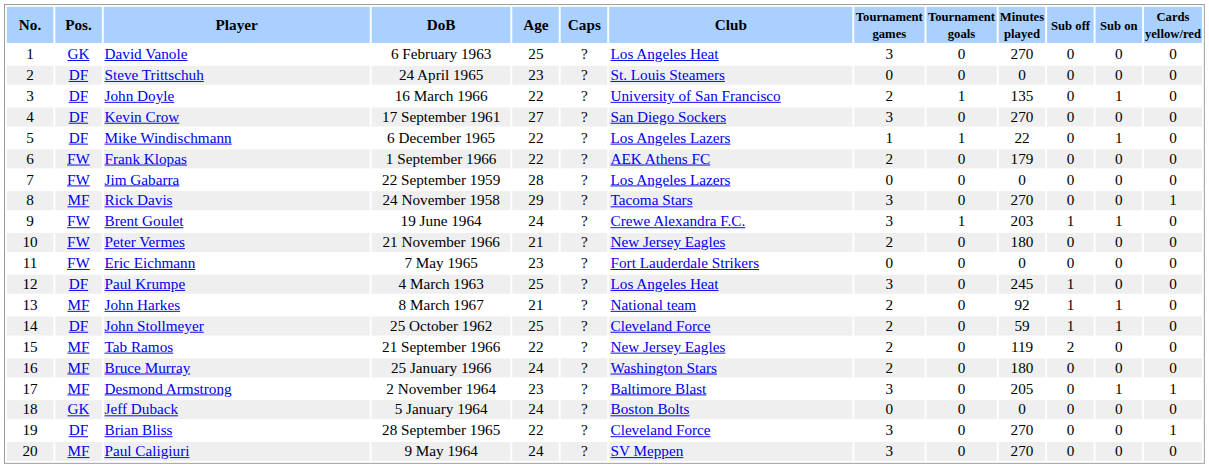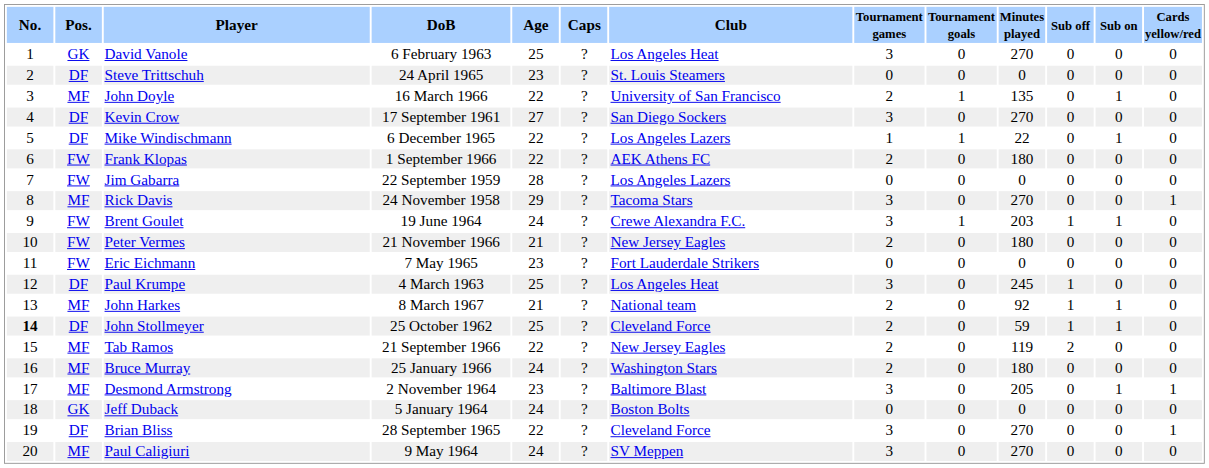 <table border="0" width="100%" style="border: 1px solid #999; background-color:#FFFFFF; text-align:center">
 <tr align="center" bgcolor="#AAD0FF">
 <th width=4%>No.</th>
 <th width=4%>Pos.</th>
 <th width=23%>Player</th>
 <th width=12%>DoB</th>
 <th width=4%>Age</th>
 <th width=4%>Caps</th>
 <th width=21%>Club</th>
 <th width=6%><small>Tournament<br>games</small></th>
 <th width=6%><small>Tournament<br>goals</small></th>
 <th width=4%><small>Minutes<br>played</small></th>
 <th width=4%><small>Sub off</small></th>
 <th width=4%><small>Sub on</small></th>
 <th width=4%><small>Cards<br>yellow/red</small></th>
 </tr>
 <tr>
 <td>1</td>
 <td><a href='#'>GK</a></td>
 <td align="left"><a href='#'>David Vanole</a></td>
 <td>6 February 1963</td>
 <td>25</td>
 <td>?</td>
 <td align="left"> <a href='#'>Los Angeles Heat</a></td>
 <td>3</td>
 <td>0</td>
 <td>270</td>
 <td>0</td>
 <td>0</td>
 <td>0</td>
 </tr>
 <tr bgcolor="#EFEFEF">
 <td>2</td>
 <td><a href='#'>DF</a></td>
 <td align="left"><a href='#'>Steve Trittschuh</a></td>
 <td>24 April 1965</td>
 <td>23</td>
 <td>?</td>
 <td align="left"> <a href='#'>St. Louis Steamers</a></td>
 <td>0</td>
 <td>0</td>
 <td>0</td>
 <td>0</td>
 <td>0</td>
 <td>0</td>
 </tr>
 <tr>
 <td>3</td>
-<td><a href='#'>DF</a></td>
+<td><a href='#'>MF</a></td>
 <td align="left"><a href='#'>John Doyle</a></td>
 <td>16 March 1966</td>
 <td>22</td>
 <td>?</td>
 <td align="left"> <a href='#'>University of San Francisco</a></td>
 <td>2</td>
 <td>1</td>
 <td>135</td>
 <td>0</td>
 <td>1</td>
 <td>0</td>
 </tr>
 <tr bgcolor="#EFEFEF">
 <td>4</td>
 <td><a href='#'>DF</a></td>
 <td align="left"><a href='#'>Kevin Crow</a></td>
 <td>17 September 1961</td>
 <td>27</td>
 <td>?</td>
 <td align="left"> <a href='#'>San Diego Sockers</a></td>
 <td>3</td>
 <td>0</td>
 <td>270</td>
 <td>0</td>
 <td>0</td>
 <td>0</td>
 </tr>
 <tr>
 <td>5</td>
 <td><a href='#'>DF</a></td>
 <td align="left"><a href='#'>Mike Windischmann</a></td>
 <td>6 December 1965</td>
 <td>22</td>
 <td>?</td>
 <td align="left"> <a href='#'>Los Angeles Lazers</a></td>
 <td>1</td>
 <td>1</td>
 <td>22</td>
 <td>0</td>
 <td>1</td>
 <td>0</td>
 </tr>
 <tr bgcolor="#EFEFEF">
 <td>6</td>
 <td><a href='#'>FW</a></td>
 <td align="left"><a href='#'>Frank Klopas</a></td>
 <td>1 September 1966</td>
 <td>22</td>
 <td>?</td>
 <td align="left"> <a href='#'>AEK Athens FC</a></td>
 <td>2</td>
 <td>0</td>
-<td>179</td>
+<td>180</td>
 <td>0</td>
 <td>0</td>
 <td>0</td>
 </tr>
 <tr>
 <td>7</td>
 <td><a href='#'>FW</a></td>
 <td align="left"><a href='#'>Jim Gabarra</a></td>
 <td>22 September 1959</td>
 <td>28</td>
 <td>?</td>
 <td align="left"> <a href='#'>Los Angeles Lazers</a></td>
 <td>0</td>
 <td>0</td>
 <td>0</td>
 <td>0</td>
 <td>0</td>
 <td>0</td>
 </tr>
 <tr bgcolor="#EFEFEF">
 <td>8</td>
 <td><a href='#'>MF</a></td>
 <td align="left"><a href='#'>Rick Davis</a></td>
 <td>24 November 1958</td>
 <td>29</td>
 <td>?</td>
 <td align="left"> <a href='#'>Tacoma Stars</a></td>
 <td>3</td>
 <td>0</td>
 <td>270</td>
 <td>0</td>
 <td>0</td>
 <td>1</td>
 </tr>
 <tr>
 <td>9</td>
 <td><a href='#'>FW</a></td>
 <td align="left"><a href='#'>Brent Goulet</a></td>
 <td>19 June 1964</td>
 <td>24</td>
 <td>?</td>
 <td align="left"> <a href='#'>Crewe Alexandra F.C.</a></td>
 <td>3</td>
 <td>1</td>
 <td>203</td>
 <td>1</td>
 <td>1</td>
 <td>0</td>
 </tr>
 <tr bgcolor="#EFEFEF">
 <td>10</td>
 <td><a href='#'>FW</a></td>
 <td align="left"><a href='#'>Peter Vermes</a></td>
 <td>21 November 1966</td>
 <td>21</td>
 <td>?</td>
 <td align="left"> <a href='#'>New Jersey Eagles</a></td>
 <td>2</td>
 <td>0</td>
 <td>180</td>
 <td>0</td>
 <td>0</td>
 <td>0</td>
 </tr>
 <tr>
 <td>11</td>
 <td><a href='#'>FW</a></td>
 <td align="left"><a href='#'>Eric Eichmann</a></td>
 <td>7 May 1965</td>
 <td>23</td>
 <td>?</td>
 <td align="left"> <a href='#'>Fort Lauderdale Strikers</a></td>
 <td>0</td>
 <td>0</td>
 <td>0</td>
 <td>0</td>
 <td>0</td>
 <td>0</td>
 </tr>
 <tr bgcolor="#EFEFEF">
 <td>12</td>
 <td><a href='#'>DF</a></td>
 <td align="left"><a href='#'>Paul Krumpe</a></td>
 <td>4 March 1963</td>
 <td>25</td>
 <td>?</td>
 <td align="left"> <a href='#'>Los Angeles Heat</a></td>
 <td>3</td>
 <td>0</td>
 <td>245</td>
 <td>1</td>
 <td>0</td>
 <td>0</td>
 </tr>
 <tr>
 <td>13</td>
 <td><a href='#'>MF</a></td>
 <td align="left"><a href='#'>John Harkes</a></td>
 <td>8 March 1967</td>
 <td>21</td>
 <td>?</td>
 <td align="left"> <a href='#'>National team</a></td>
 <td>2</td>
 <td>0</td>
 <td>92</td>
 <td>1</td>
 <td>1</td>
 <td>0</td>
 </tr>
 <tr bgcolor="#EFEFEF">
-<td>14</td>
+<td><strong>14</strong></td>
 <td><a href='#'>DF</a></td>
 <td align="left"><a href='#'>John Stollmeyer</a></td>
 <td>25 October 1962</td>
 <td>25</td>
 <td>?</td>
 <td align="left"> <a href='#'>Cleveland Force</a></td>
 <td>2</td>
 <td>0</td>
 <td>59</td>
 <td>1</td>
 <td>1</td>
 <td>0</td>
 </tr>
 <tr>
 <td>15</td>
 <td><a href='#'>MF</a></td>
 <td align="left"><a href='#'>Tab Ramos</a></td>
 <td>21 September 1966</td>
 <td>22</td>
 <td>?</td>
 <td align="left"> <a href='#'>New Jersey Eagles</a></td>
 <td>2</td>
 <td>0</td>
 <td>119</td>
 <td>2</td>
 <td>0</td>
 <td>0</td>
 </tr>
 <tr bgcolor="#EFEFEF">
 <td>16</td>
 <td><a href='#'>MF</a></td>
 <td align="left"><a href='#'>Bruce Murray</a></td>
 <td>25 January 1966</td>
 <td>24</td>
 <td>?</td>
 <td align="left"> <a href='#'>Washington Stars</a></td>
 <td>2</td>
 <td>0</td>
 <td>180</td>
 <td>0</td>
 <td>0</td>
 <td>0</td>
 </tr>
 <tr>
 <td>17</td>
 <td><a href='#'>MF</a></td>
 <td align="left"><a href='#'>Desmond Armstrong</a></td>
 <td>2 November 1964</td>
 <td>23</td>
 <td>?</td>
 <td align="left"> <a href='#'>Baltimore Blast</a></td>
 <td>3</td>
 <td>0</td>
 <td>205</td>
 <td>0</td>
 <td>1</td>
 <td>1</td>
 </tr>
 <tr bgcolor="#EFEFEF">
 <td>18</td>
 <td><a href='#'>GK</a></td>
 <td align="left"><a href='#'>Jeff Duback</a></td>
 <td>5 January 1964</td>
 <td>24</td>
 <td>?</td>
 <td align="left"> <a href='#'>Boston Bolts</a></td>
 <td>0</td>
 <td>0</td>
 <td>0</td>
 <td>0</td>
 <td>0</td>
 <td>0</td>
 </tr>
 <tr>
 <td>19</td>
 <td><a href='#'>DF</a></td>
 <td align="left"><a href='#'>Brian Bliss</a></td>
 <td>28 September 1965</td>
 <td>22</td>
 <td>?</td>
 <td align="left"> <a href='#'>Cleveland Force</a></td>
 <td>3</td>
 <td>0</td>
 <td>270</td>
 <td>0</td>
 <td>0</td>
 <td>1</td>
 </tr>
 <tr bgcolor="#EFEFEF">
 <td>20</td>
 <td><a href='#'>MF</a></td>
 <td align="left"><a href='#'>Paul Caligiuri</a></td>
 <td>9 May 1964</td>
 <td>24</td>
 <td>?</td>
 <td align="left"> <a href='#'>SV Meppen</a></td>
 <td>3</td>
 <td>0</td>
 <td>270</td>
 <td>0</td>
 <td>0</td>
 <td>0</td>
 </tr>
 </table>
